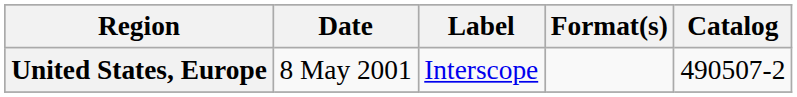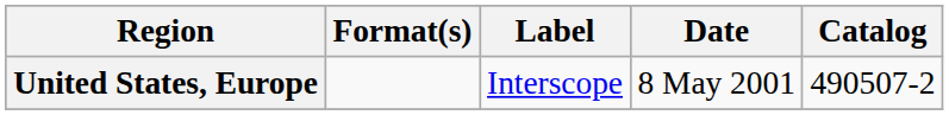 <table class="wikitable plainrowheaders">
 <tr>
 <th scope="col">Region</th>
+<th scope="col">Format(s)</th>
+<th scope="col">Label</th>
 <th scope="col">Date</th>
-<th scope="col">Label</th>
-<th scope="col">Format(s)</th>
 <th scope="col">Catalog</th>
 </tr>
 <tr>
 <th scope="row">United States, Europe</th>
+<td></td>
+<td><a href='#'>Interscope</a></td>
 <td>8 May 2001</td>
-<td><a href='#'>Interscope</a></td>
-<td></td>
 <td>490507-2</td>
 </tr>
 </table>
